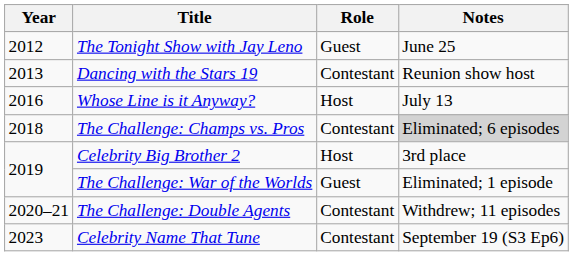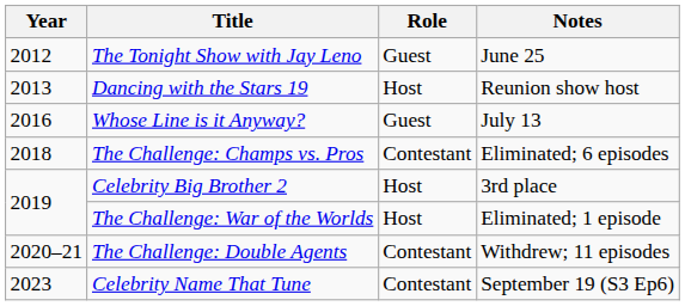 <table class="wikitable sortable">
 <tr>
 <th>Year</th>
 <th>Title</th>
 <th>Role</th>
 <th class="unsortable">Notes</th>
 </tr>
 <tr>
 <td>2012</td>
 <td><em><a href='#'>The Tonight Show with Jay Leno</a></em></td>
 <td>Guest</td>
 <td>June 25</td>
 </tr>
 <tr>
 <td>2013</td>
 <td><em><a href='#'>Dancing with the Stars 19</a></em></td>
-<td>Contestant</td>
+<td>Host</td>
 <td>Reunion show host</td>
 </tr>
 <tr>
 <td>2016</td>
 <td><em><a href='#'>Whose Line is it Anyway?</a></em></td>
-<td>Host</td>
+<td>Guest</td>
 <td>July 13</td>
 </tr>
 <tr>
 <td>2018</td>
 <td><em><a href='#'>The Challenge: Champs vs. Pros</a></em></td>
 <td>Contestant</td>
-<td style="background: lightgrey;">Eliminated; 6 episodes</td>
+<td>Eliminated; 6 episodes</td>
 </tr>
 <tr>
 <td rowspan="2">2019</td>
 <td><em><a href='#'>Celebrity Big Brother 2</a></em></td>
 <td>Host</td>
 <td>3rd place</td>
 </tr>
 <tr>
 <td><em><a href='#'>The Challenge: War of the Worlds</a></em></td>
-<td>Guest</td>
+<td>Host</td>
 <td>Eliminated; 1 episode</td>
 </tr>
 <tr>
 <td>2020–21</td>
 <td><em><a href='#'>The Challenge: Double Agents</a></em></td>
 <td>Contestant</td>
 <td>Withdrew; 11 episodes</td>
 </tr>
 <tr>
 <td>2023</td>
 <td><em><a href='#'>Celebrity Name That Tune</a></em></td>
 <td>Contestant</td>
 <td>September 19 (S3 Ep6)</td>
 </tr>
 </table>
